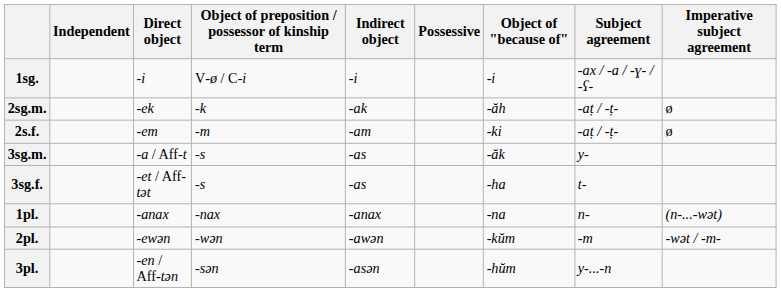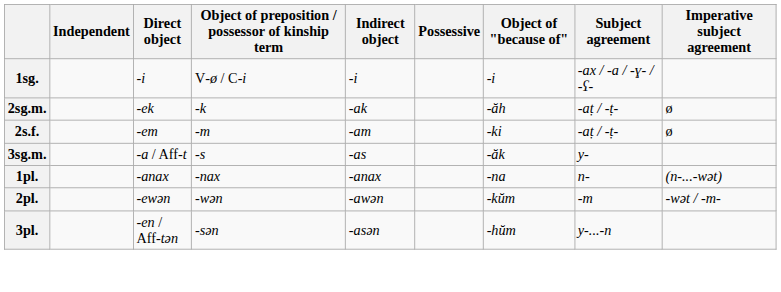 <table class="wikitable" border="1">
 <tr>
 <th></th>
 <th>Independent</th>
 <th>Direct object</th>
 <th>Object of preposition / possessor of kinship term</th>
 <th>Indirect object</th>
 <th>Possessive</th>
 <th>Object of "because of"</th>
 <th>Subject agreement</th>
 <th>Imperative subject agreement</th>
 </tr>
 <tr>
 <th>1sg.</th>
 <td></td>
 <td><em>-i</em></td>
 <td>V<em>-ø</em> / C<em>-i</em></td>
 <td><em>-i</em></td>
 <td></td>
 <td><em>-i</em></td>
 <td><em>-ax / -a / -ɣ- / -ʕ-</em></td>
 <td></td>
 </tr>
 <tr>
 <th>2sg.m.</th>
 <td></td>
 <td><em>-ek</em></td>
 <td><em>-k</em></td>
 <td><em>-ak</em></td>
 <td></td>
 <td><em>-ăh</em></td>
 <td><em>-aṭ / -ṭ-</em></td>
 <td>ø</td>
 </tr>
 <tr>
 <th>2s.f.</th>
 <td></td>
 <td><em>-em</em></td>
 <td><em>-m</em></td>
 <td><em>-am</em></td>
 <td></td>
 <td><em>-ki</em></td>
 <td><em>-aṭ / -ṭ-</em></td>
 <td>ø</td>
 </tr>
 <tr>
 <th>3sg.m.</th>
 <td></td>
 <td><em>-a</em> / Aff-<em>t</em></td>
 <td><em>-s</em></td>
 <td><em>-as</em></td>
 <td></td>
 <td><em>-ăk</em></td>
 <td><em>y-</em></td>
 <td></td>
 </tr>
 <tr>
-<th>3sg.f.</th>
-<td></td>
-<td><em>-et</em> / Aff-<em>tət</em></td>
-<td><em>-s</em></td>
-<td><em>-as</em></td>
-<td></td>
-<td><em>-ha</em></td>
-<td><em>t-</em></td>
-<td></td>
-</tr>
-<tr>
 <th>1pl.</th>
 <td></td>
 <td><em>-anax</em></td>
 <td><em>-nax</em></td>
 <td><em>-anax</em></td>
 <td></td>
 <td><em>-na</em></td>
 <td><em>n-</em></td>
 <td><em>(n-...-wət)</em></td>
 </tr>
 <tr>
 <th>2pl.</th>
 <td></td>
 <td><em>-ewən</em></td>
 <td><em>-wən</em></td>
 <td><em>-awən</em></td>
 <td></td>
 <td><em>-kŭm</em></td>
 <td><em>-m</em></td>
 <td><em>-wət / -m-</em></td>
 </tr>
 <tr>
 <th>3pl.</th>
 <td></td>
 <td><em>-en</em> / Aff-<em>tən</em></td>
 <td><em>-sən</em></td>
 <td><em>-asən</em></td>
 <td></td>
 <td><em>-hŭm</em></td>
 <td><em>y-...-n</em></td>
 <td></td>
 </tr>
 </table>
